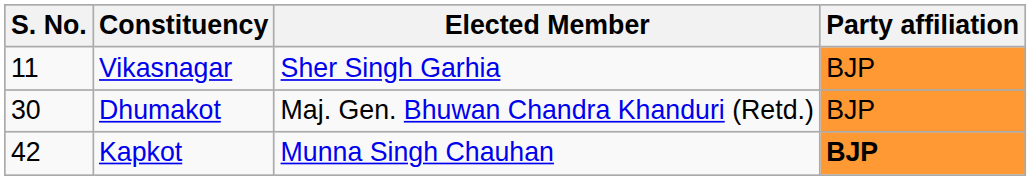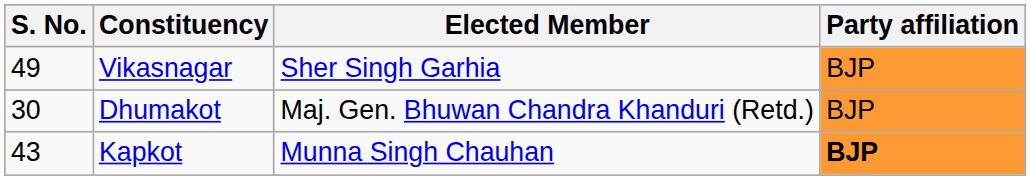 <table class="wikitable sortable">
 <tr style="background:#E9E9E9;">
 <th>S. No.</th>
 <th>Constituency</th>
 <th>Elected Member</th>
 <th>Party affiliation</th>
 </tr>
 <tr>
-<td>11</td>
+<td>49</td>
 <td><a href='#'>Vikasnagar</a></td>
 <td><a href='#'>Sher Singh Garhia</a></td>
 <td bgcolor=#FF9933>BJP</td>
 </tr>
 <tr>
 <td>30</td>
 <td><a href='#'>Dhumakot</a></td>
 <td>Maj. Gen. <a href='#'>Bhuwan Chandra Khanduri</a> (Retd.)</td>
 <td bgcolor=#FF9933>BJP</td>
 </tr>
 <tr>
-<td>42</td>
+<td>43</td>
 <td><a href='#'>Kapkot</a></td>
 <td><a href='#'>Munna Singh Chauhan</a></td>
 <td bgcolor=#FF9933><strong>BJP</strong></td>
 </tr>
 </table>
